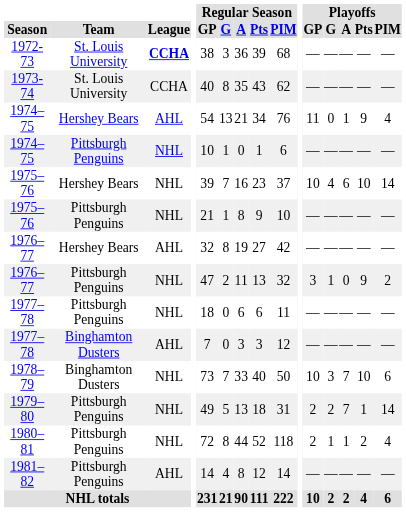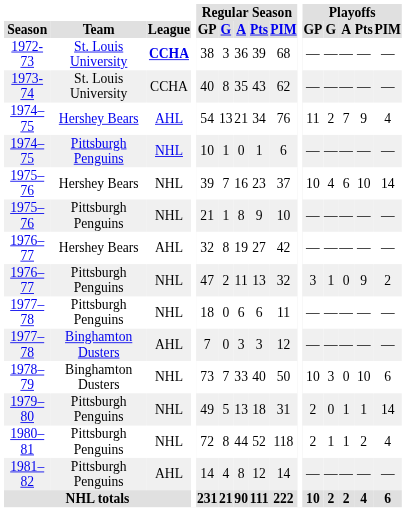 <table border="0" cellpadding="1" cellspacing="0" style="text-align:center; width:75%">
 <tr bgcolor="#e0e0e0">
 <th colspan="3"  bgcolor="#ffffff"> </th>
 <th rowspan="99" bgcolor="#ffffff"> </th>
 <th colspan="5">Regular Season</th>
 <th rowspan="99" bgcolor="#ffffff"> </th>
 <th colspan="5">Playoffs</th>
 </tr>
 <tr bgcolor="#e0e0e0">
 <th>Season</th>
 <th>Team</th>
 <th>League</th>
 <th>GP</th>
 <th><a href='#'>G</a></th>
 <th><a href='#'>A</a></th>
 <th><a href='#'>Pts</a></th>
 <th><a href='#'>PIM</a></th>
 <th>GP</th>
 <th>G</th>
 <th>A</th>
 <th>Pts</th>
 <th>PIM</th>
 </tr>
 <tr>
 <td><a href='#'>1972-73</a></td>
 <td><a href='#'>St. Louis University</a></td>
 <td><strong><a href='#'>CCHA</a></strong></td>
 <td>38</td>
 <td>3</td>
 <td>36</td>
 <td>39</td>
 <td>68</td>
 <td>—</td>
 <td>—</td>
 <td>—</td>
 <td>—</td>
 <td>—</td>
 </tr>
 <tr bgcolor="#f0f0f0">
 <td><a href='#'>1973-74</a></td>
 <td>St. Louis University</td>
 <td>CCHA</td>
 <td>40</td>
 <td>8</td>
 <td>35</td>
 <td>43</td>
 <td>62</td>
 <td>—</td>
 <td>—</td>
 <td>—</td>
 <td>—</td>
 <td>—</td>
 </tr>
 <tr>
 <td><a href='#'>1974–75</a></td>
 <td><a href='#'>Hershey Bears</a></td>
 <td><a href='#'>AHL</a></td>
 <td>54</td>
 <td>13</td>
 <td>21</td>
 <td>34</td>
 <td>76</td>
 <td>11</td>
-<td>0</td>
-<td>1</td>
+<td>2</td>
+<td>7</td>
 <td>9</td>
 <td>4</td>
 </tr>
 <tr bgcolor="#f0f0f0">
 <td><a href='#'>1974–75</a></td>
 <td><a href='#'>Pittsburgh Penguins</a></td>
 <td><a href='#'>NHL</a></td>
 <td>10</td>
 <td>1</td>
 <td>0</td>
 <td>1</td>
 <td>6</td>
 <td>—</td>
 <td>—</td>
 <td>—</td>
 <td>—</td>
 <td>—</td>
 </tr>
 <tr>
 <td><a href='#'>1975–76</a></td>
 <td>Hershey Bears</td>
 <td>NHL</td>
 <td>39</td>
 <td>7</td>
 <td>16</td>
 <td>23</td>
 <td>37</td>
 <td>10</td>
 <td>4</td>
 <td>6</td>
 <td>10</td>
 <td>14</td>
 </tr>
 <tr bgcolor="#f0f0f0">
 <td><a href='#'>1975–76</a></td>
 <td>Pittsburgh Penguins</td>
 <td>NHL</td>
 <td>21</td>
 <td>1</td>
 <td>8</td>
 <td>9</td>
 <td>10</td>
 <td>—</td>
 <td>—</td>
 <td>—</td>
 <td>—</td>
 <td>—</td>
 </tr>
 <tr>
 <td><a href='#'>1976–77</a></td>
 <td>Hershey Bears</td>
 <td>AHL</td>
 <td>32</td>
 <td>8</td>
 <td>19</td>
 <td>27</td>
 <td>42</td>
 <td>—</td>
 <td>—</td>
 <td>—</td>
 <td>—</td>
 <td>—</td>
 </tr>
 <tr bgcolor="#f0f0f0">
 <td><a href='#'>1976–77</a></td>
 <td>Pittsburgh Penguins</td>
 <td>NHL</td>
 <td>47</td>
 <td>2</td>
 <td>11</td>
 <td>13</td>
 <td>32</td>
 <td>3</td>
 <td>1</td>
 <td>0</td>
 <td>9</td>
 <td>2</td>
 </tr>
 <tr>
 <td><a href='#'>1977–78</a></td>
 <td>Pittsburgh Penguins</td>
 <td>NHL</td>
 <td>18</td>
 <td>0</td>
 <td>6</td>
 <td>6</td>
 <td>11</td>
 <td>—</td>
 <td>—</td>
 <td>—</td>
 <td>—</td>
 <td>—</td>
 </tr>
 <tr bgcolor="#f0f0f0">
 <td><a href='#'>1977–78</a></td>
 <td><a href='#'>Binghamton Dusters</a></td>
 <td>AHL</td>
 <td>7</td>
 <td>0</td>
 <td>3</td>
 <td>3</td>
 <td>12</td>
 <td>—</td>
 <td>—</td>
 <td>—</td>
 <td>—</td>
 <td>—</td>
 </tr>
 <tr>
 <td><a href='#'>1978–79</a></td>
 <td>Binghamton Dusters</td>
 <td>NHL</td>
 <td>73</td>
 <td>7</td>
 <td>33</td>
 <td>40</td>
 <td>50</td>
 <td>10</td>
 <td>3</td>
-<td>7</td>
+<td>0</td>
 <td>10</td>
 <td>6</td>
 </tr>
 <tr bgcolor="#f0f0f0">
 <td><a href='#'>1979–80</a></td>
 <td>Pittsburgh Penguins</td>
 <td>NHL</td>
 <td>49</td>
 <td>5</td>
 <td>13</td>
 <td>18</td>
 <td>31</td>
 <td>2</td>
-<td>2</td>
-<td>7</td>
+<td>0</td>
+<td>1</td>
 <td>1</td>
 <td>14</td>
 </tr>
 <tr>
 <td><a href='#'>1980–81</a></td>
 <td>Pittsburgh Penguins</td>
 <td>NHL</td>
 <td>72</td>
 <td>8</td>
 <td>44</td>
 <td>52</td>
 <td>118</td>
 <td>2</td>
 <td>1</td>
 <td>1</td>
 <td>2</td>
 <td>4</td>
 </tr>
 <tr bgcolor="#f0f0f0">
 <td><a href='#'>1981–82</a></td>
 <td>Pittsburgh Penguins</td>
 <td>AHL</td>
 <td>14</td>
 <td>4</td>
 <td>8</td>
 <td>12</td>
 <td>14</td>
 <td>—</td>
 <td>—</td>
 <td>—</td>
 <td>—</td>
 <td>—</td>
 </tr>
 <tr bgcolor="#e0e0e0">
 <th colspan="3">NHL totals</th>
 <th>231</th>
 <th>21</th>
 <th>90</th>
 <th>111</th>
 <th>222</th>
 <th>10</th>
 <th>2</th>
 <th>2</th>
 <th>4</th>
 <th>6</th>
 </tr>
 </table>
